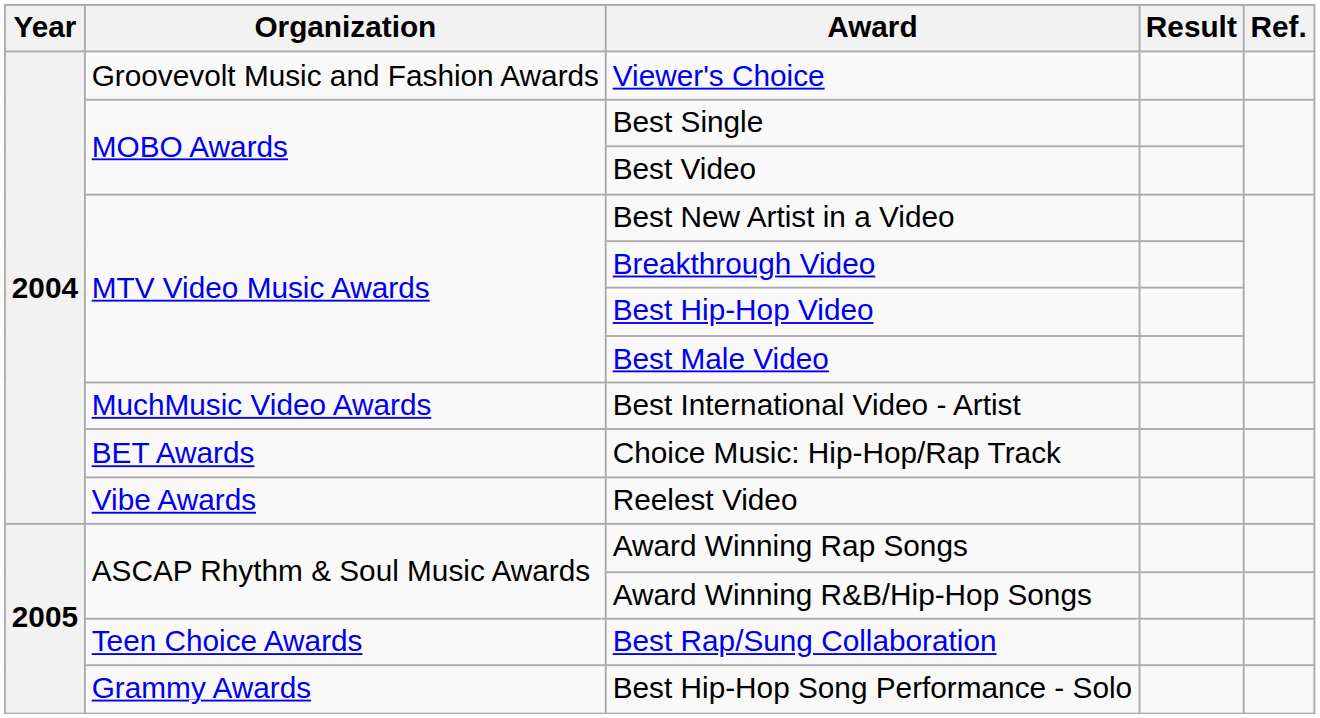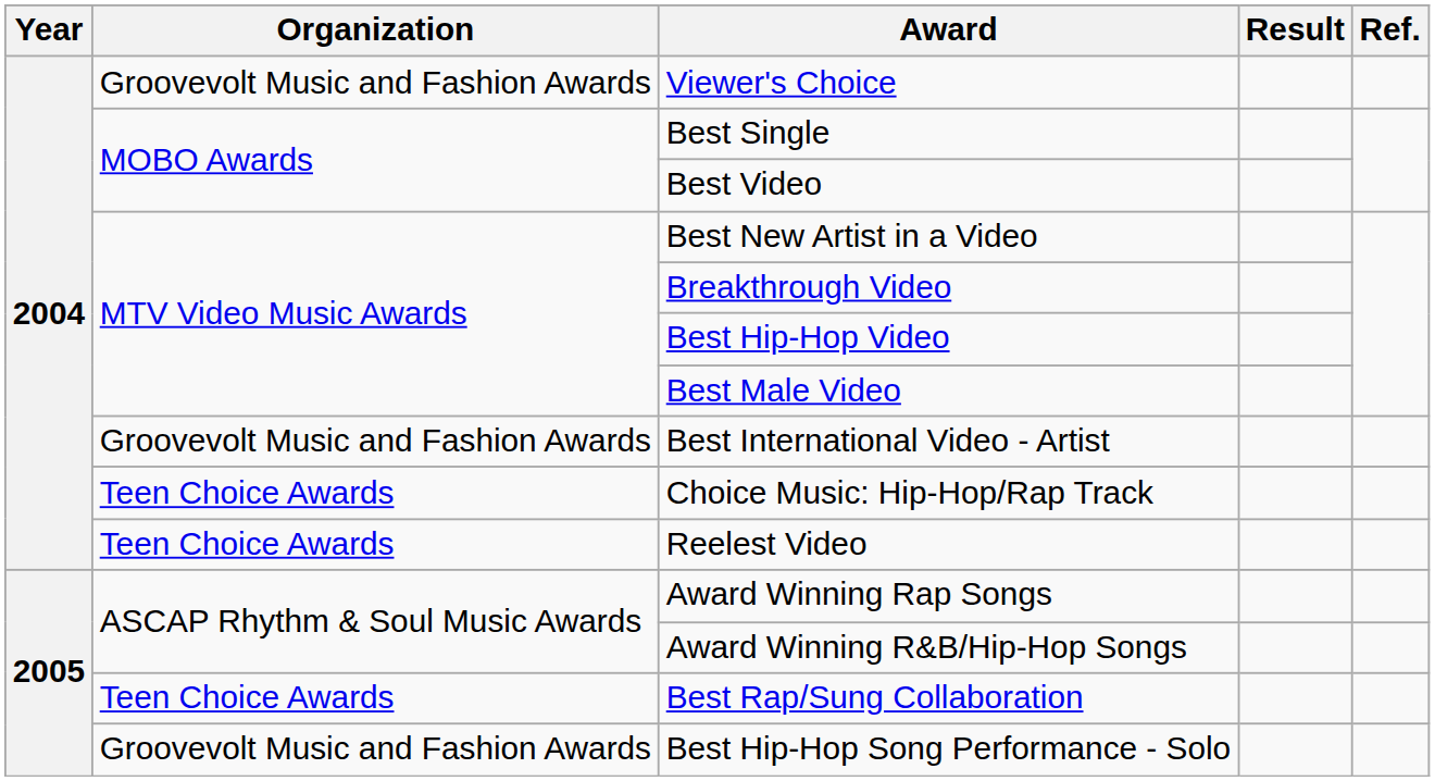 <table class="wikitable plainrowheaders sortable">
 <tr>
 <th scope="col">Year</th>
 <th scope="col">Organization</th>
 <th scope="col">Award</th>
 <th scope="col">Result</th>
 <th scope="col" class="unsortable">Ref.</th>
 </tr>
 <tr>
 <th scope="row" rowspan="10">2004</th>
 <td>Groovevolt Music and Fashion Awards</td>
 <td><a href='#'>Viewer's Choice</a></td>
 <td></td>
 <td align="center"></td>
 </tr>
 <tr>
 <td rowspan="2"><a href='#'>MOBO Awards</a></td>
 <td>Best Single</td>
 <td></td>
 <td rowspan="2" align="center"></td>
 </tr>
 <tr>
 <td>Best Video</td>
 <td></td>
 </tr>
 <tr>
 <td rowspan="4"><a href='#'>MTV Video Music Awards</a></td>
 <td>Best New Artist in a Video</td>
 <td></td>
 <td rowspan="4" align="center"></td>
 </tr>
 <tr>
 <td><a href='#'>Breakthrough Video</a></td>
 <td></td>
 </tr>
 <tr>
 <td><a href='#'>Best Hip-Hop Video</a></td>
 <td></td>
 </tr>
 <tr>
 <td><a href='#'>Best Male Video</a></td>
 <td></td>
 </tr>
 <tr>
-<td><a href='#'>MuchMusic Video Awards</a></td>
+<td>Groovevolt Music and Fashion Awards</td>
 <td>Best International Video - Artist</td>
 <td></td>
 <td align="center"></td>
 </tr>
 <tr>
-<td><a href='#'>BET Awards</a></td>
+<td><a href='#'>Teen Choice Awards</a></td>
 <td>Choice Music: Hip-Hop/Rap Track</td>
 <td></td>
 <td align="center"></td>
 </tr>
 <tr>
-<td><a href='#'>Vibe Awards</a></td>
+<td><a href='#'>Teen Choice Awards</a></td>
 <td>Reelest Video</td>
 <td></td>
 <td align="center"></td>
 </tr>
 <tr>
 <th scope="row" rowspan="4">2005</th>
 <td rowspan="2">ASCAP Rhythm & Soul Music Awards</td>
 <td>Award Winning Rap Songs</td>
 <td></td>
 <td align="center"></td>
 </tr>
 <tr>
 <td>Award Winning R&B/Hip-Hop Songs</td>
 <td></td>
 <td align="center"></td>
 </tr>
 <tr>
 <td><a href='#'>Teen Choice Awards</a></td>
 <td><a href='#'>Best Rap/Sung Collaboration</a></td>
 <td></td>
 <td align="center"></td>
 </tr>
 <tr>
-<td><a href='#'>Grammy Awards</a></td>
+<td>Groovevolt Music and Fashion Awards</td>
 <td>Best Hip-Hop Song Performance - Solo</td>
 <td></td>
 <td align="center"></td>
 </tr>
 </table>
